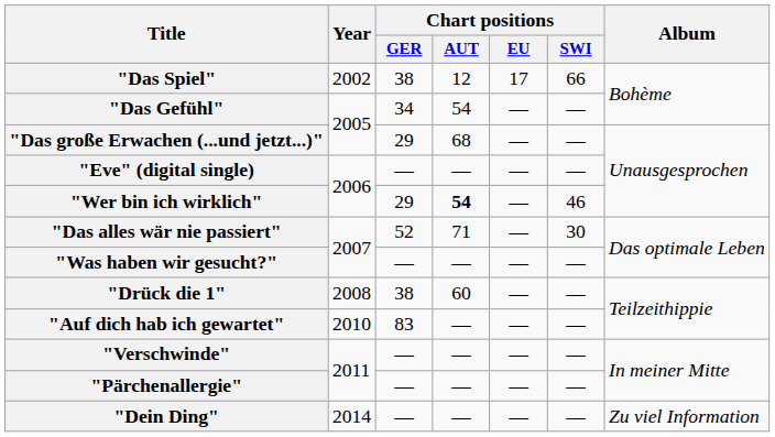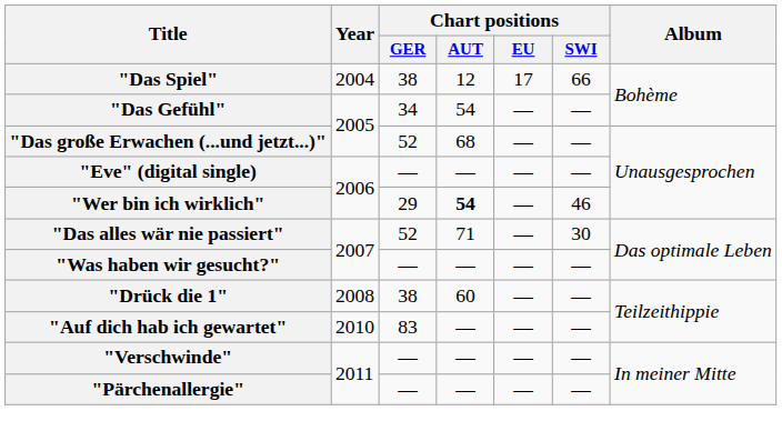 <table class="wikitable plainrowheaders">
 <tr>
 <th scope="col" rowspan="2">Title</th>
 <th scope="col" rowspan="2">Year</th>
 <th colspan="4">Chart positions</th>
 <th scope="col" rowspan="2">Album</th>
 </tr>
 <tr>
 <th style="width:3em;font-size:85%"><a href='#'>GER</a><br></th>
 <th style="width:3em;font-size:85%"><a href='#'>AUT</a><br></th>
 <th style="width:3em;font-size:85%"><a href='#'>EU</a></th>
 <th style="width:3em;font-size:85%"><a href='#'>SWI</a><br></th>
 </tr>
 <tr>
 <th scope="row">"Das Spiel"</th>
-<td>2002</td>
+<td>2004</td>
 <td align="center">38</td>
 <td align="center">12</td>
 <td align="center">17</td>
 <td align="center">66</td>
 <td rowspan="2"><em>Bohème</em></td>
 </tr>
 <tr>
 <th scope="row">"Das Gefühl"</th>
 <td rowspan="2">2005</td>
 <td align="center">34</td>
 <td align="center">54</td>
 <td align="center">—</td>
 <td align="center">—</td>
 </tr>
 <tr>
 <th scope="row">"Das große Erwachen (...und jetzt...)"</th>
-<td align="center">29</td>
+<td align="center">52</td>
 <td align="center">68</td>
 <td align="center">—</td>
 <td align="center">—</td>
 <td rowspan="3"><em>Unausgesprochen</em></td>
 </tr>
 <tr>
 <th scope="row">"Eve" (digital single)</th>
 <td rowspan="2">2006</td>
 <td align="center">—</td>
 <td align="center">—</td>
 <td align="center">—</td>
 <td align="center">—</td>
 </tr>
 <tr>
 <th scope="row">"Wer bin ich wirklich"</th>
 <td align="center">29</td>
 <td align="center"><strong>54</strong></td>
 <td align="center">—</td>
 <td align="center">46</td>
 </tr>
 <tr>
 <th scope="row">"Das alles wär nie passiert"</th>
 <td rowspan="2">2007</td>
 <td align="center">52</td>
 <td align="center">71</td>
 <td align="center">—</td>
 <td align="center">30</td>
 <td rowspan="2"><em>Das optimale Leben</em></td>
 </tr>
 <tr>
 <th scope="row">"Was haben wir gesucht?"</th>
 <td align="center">—</td>
 <td align="center">—</td>
 <td align="center">—</td>
 <td align="center">—</td>
 </tr>
 <tr>
 <th scope="row">"Drück die 1"</th>
 <td>2008</td>
 <td align="center">38</td>
 <td align="center">60</td>
 <td align="center">—</td>
 <td align="center">—</td>
 <td rowspan="2"><em>Teilzeithippie</em></td>
 </tr>
 <tr>
 <th scope="row">"Auf dich hab ich gewartet"</th>
 <td>2010</td>
 <td align="center">83</td>
 <td align="center">—</td>
 <td align="center">—</td>
 <td align="center">—</td>
 </tr>
 <tr>
 <th scope="row">"Verschwinde"</th>
 <td rowspan="2">2011</td>
 <td align="center">—</td>
 <td align="center">—</td>
 <td align="center">—</td>
 <td align="center">—</td>
 <td rowspan="2"><em>In meiner Mitte</em></td>
 </tr>
 <tr>
 <th scope="row">"Pärchenallergie"</th>
 <td align="center">—</td>
 <td align="center">—</td>
 <td align="center">—</td>
 <td align="center">—</td>
 </tr>
-<tr>
-<th scope="row">"Dein Ding"</th>
-<td>2014</td>
-<td align="center">—</td>
-<td align="center">—</td>
-<td align="center">—</td>
-<td align="center">—</td>
-<td><em>Zu viel Information</em></td>
-</tr>
 </table>
